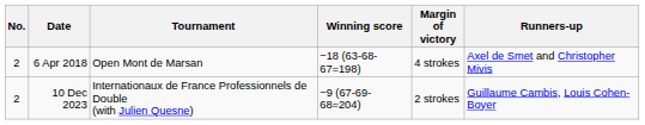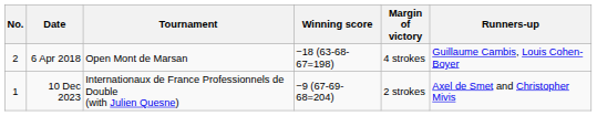 <table class="wikitable" style="font-size:95%;">
 <tr>
 <th>No.</th>
 <th>Date</th>
 <th>Tournament</th>
 <th>Winning score</th>
 <th>Margin of<br>victory</th>
 <th>Runners-up</th>
 </tr>
 <tr>
 <td align=center>2</td>
 <td align=right>6 Apr 2018</td>
 <td>Open Mont de Marsan</td>
 <td>−18 (63-68-67=198)</td>
 <td>4 strokes</td>
-<td> <a href='#'>Axel de Smet</a> and  <a href='#'>Christopher Mivis</a></td>
+<td> <a href='#'>Guillaume Cambis</a>,  <a href='#'>Louis Cohen-Boyer</a></td>
 </tr>
 <tr>
-<td align=center>2</td>
+<td align=center>1</td>
 <td align=right>10 Dec 2023</td>
 <td>Internationaux de France Professionnels de Double<br>(with  <a href='#'>Julien Quesne</a>)</td>
 <td>−9 (67-69-68=204)</td>
 <td>2 strokes</td>
-<td> <a href='#'>Guillaume Cambis</a>,  <a href='#'>Louis Cohen-Boyer</a></td>
+<td> <a href='#'>Axel de Smet</a> and  <a href='#'>Christopher Mivis</a></td>
 </tr>
 </table>
